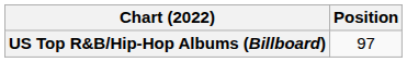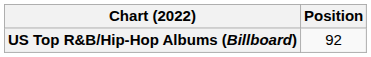 <table class="wikitable plainrowheaders" style="text-align:center">
 <tr>
 <th scope="col">Chart (2022)</th>
 <th scope="col">Position</th>
 </tr>
 <tr>
 <th scope="row">US Top R&B/Hip-Hop Albums (<em>Billboard</em>)</th>
-<td>97</td>
+<td>92</td>
 </tr>
 </table>
